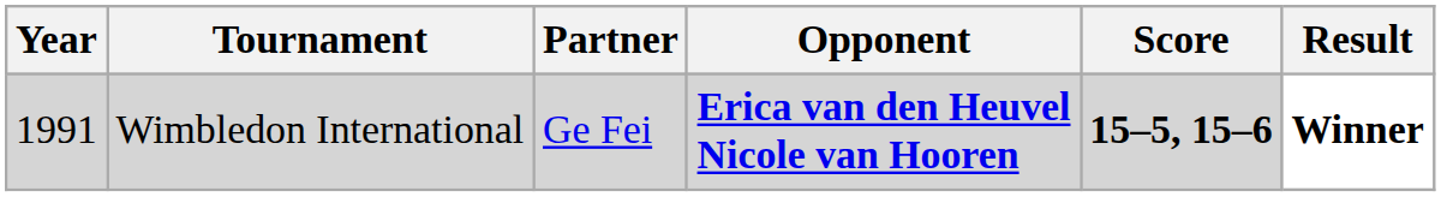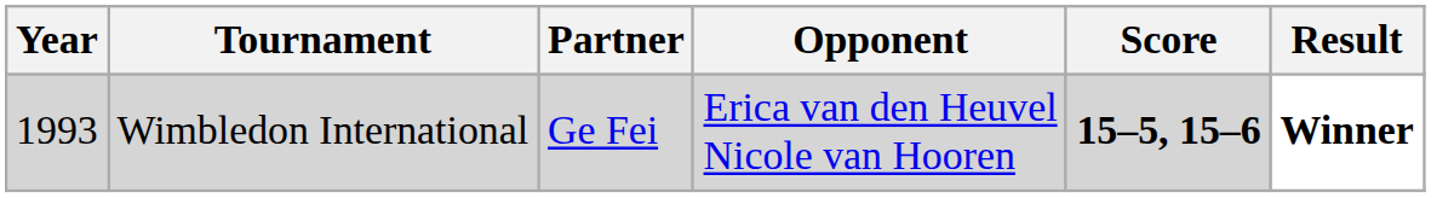 <table class="sortable wikitable" style="font-size: 90%;">
 <tr>
 <th>Year</th>
 <th>Tournament</th>
 <th>Partner</th>
 <th>Opponent</th>
 <th>Score</th>
 <th>Result</th>
 </tr>
 <tr style="background:#D5D5D5">
-<td align="center">1991</td>
+<td align="center">1993</td>
 <td align="left">Wimbledon International</td>
 <td align="left"> <a href='#'>Ge Fei</a></td>
-<td align="left"><strong> <a href='#'>Erica van den Heuvel</a> <br>  <a href='#'>Nicole van Hooren</a></strong></td>
+<td align="left"> <a href='#'>Erica van den Heuvel</a> <br>  <a href='#'>Nicole van Hooren</a></td>
 <td align="left"><strong>15–5, 15–6</strong></td>
 <td style="text-align:left; background:white"> <strong>Winner</strong></td>
 </tr>
 </table>
